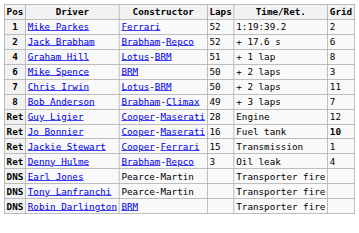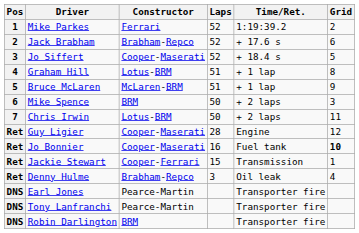 <table class="wikitable" style="font-size: 95%;">
 <tr>
 <th>Pos</th>
 <th>Driver</th>
 <th>Constructor</th>
 <th>Laps</th>
 <th>Time/Ret.</th>
 <th>Grid</th>
 </tr>
 <tr>
 <th>1</th>
 <td> <a href='#'>Mike Parkes</a></td>
 <td><a href='#'>Ferrari</a></td>
 <td>52</td>
 <td>1:19:39.2</td>
 <td>2</td>
 </tr>
 <tr>
 <th>2</th>
 <td> <a href='#'>Jack Brabham</a></td>
 <td><a href='#'>Brabham</a>-<a href='#'>Repco</a></td>
 <td>52</td>
 <td>+ 17.6 s</td>
 <td>6</td>
 </tr>
 <tr>
+<th>3</th>
+<td> <a href='#'>Jo Siffert</a></td>
+<td><a href='#'>Cooper</a>-<a href='#'>Maserati</a></td>
+<td>52</td>
+<td>+ 18.4 s</td>
+<td>5</td>
+</tr>
+<tr>
 <th>4</th>
 <td> <a href='#'>Graham Hill</a></td>
 <td><a href='#'>Lotus</a>-<a href='#'>BRM</a></td>
 <td>51</td>
 <td>+ 1 lap</td>
 <td>8</td>
+</tr>
+<tr>
+<th>5</th>
+<td> <a href='#'>Bruce McLaren</a></td>
+<td><a href='#'>McLaren</a>-<a href='#'>BRM</a></td>
+<td>51</td>
+<td>+ 1 lap</td>
+<td>9</td>
 </tr>
 <tr>
 <th>6</th>
 <td> <a href='#'>Mike Spence</a></td>
 <td><a href='#'>BRM</a></td>
 <td>50</td>
 <td>+ 2 laps</td>
 <td>3</td>
 </tr>
 <tr>
 <th>7</th>
 <td> <a href='#'>Chris Irwin</a></td>
 <td><a href='#'>Lotus</a>-<a href='#'>BRM</a></td>
 <td>50</td>
 <td>+ 2 laps</td>
 <td>11</td>
-</tr>
-<tr>
-<th>8</th>
-<td> <a href='#'>Bob Anderson</a></td>
-<td><a href='#'>Brabham</a>-<a href='#'>Climax</a></td>
-<td>49</td>
-<td>+ 3 laps</td>
-<td>7</td>
 </tr>
 <tr>
 <th>Ret</th>
 <td> <a href='#'>Guy Ligier</a></td>
 <td><a href='#'>Cooper</a>-<a href='#'>Maserati</a></td>
 <td>28</td>
 <td>Engine</td>
 <td>12</td>
 </tr>
 <tr>
 <th>Ret</th>
 <td> <a href='#'>Jo Bonnier</a></td>
 <td><a href='#'>Cooper</a>-<a href='#'>Maserati</a></td>
 <td>16</td>
 <td>Fuel tank</td>
 <td><strong>10</strong></td>
 </tr>
 <tr>
 <th>Ret</th>
 <td> <a href='#'>Jackie Stewart</a></td>
 <td><a href='#'>Cooper</a>-<a href='#'>Ferrari</a></td>
 <td>15</td>
 <td>Transmission</td>
 <td>1</td>
 </tr>
 <tr>
 <th>Ret</th>
 <td> <a href='#'>Denny Hulme</a></td>
 <td><a href='#'>Brabham</a>-<a href='#'>Repco</a></td>
 <td>3</td>
 <td>Oil leak</td>
 <td>4</td>
 </tr>
 <tr>
 <th>DNS</th>
 <td> <a href='#'>Earl Jones</a></td>
 <td>Pearce-Martin</td>
 <td></td>
 <td>Transporter fire</td>
 <td></td>
 </tr>
 <tr>
 <th>DNS</th>
 <td> <a href='#'>Tony Lanfranchi</a></td>
 <td>Pearce-Martin</td>
 <td></td>
 <td>Transporter fire</td>
 <td></td>
 </tr>
 <tr>
 <th>DNS</th>
 <td> <a href='#'>Robin Darlington</a></td>
 <td><a href='#'>BRM</a></td>
 <td></td>
 <td>Transporter fire</td>
 <td></td>
 </tr>
 </table>
